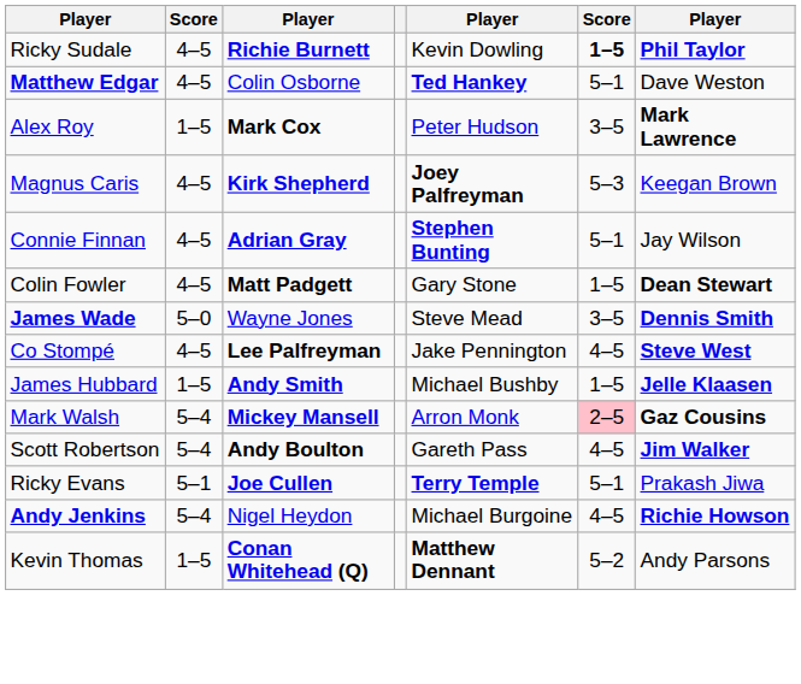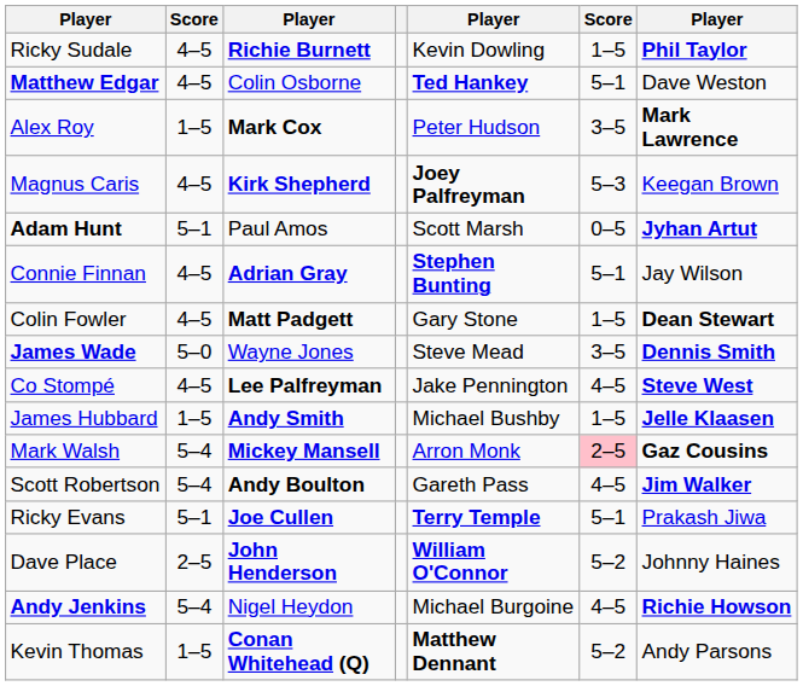 <table class="wikitable">
 <tr style="font-size:10pt;font-weight:bold">
 <th width=230>Player</th>
 <th width=40>Score</th>
 <th width=230>Player</th>
 <th width=10></th>
 <th width=230>Player</th>
 <th width=40>Score</th>
 <th width=230>Player</th>
 </tr>
 <tr>
 <td> Ricky Sudale</td>
 <td align=center>4–5</td>
 <td><strong> <a href='#'>Richie Burnett</a></strong></td>
 <td></td>
 <td> Kevin Dowling</td>
-<td align=center><strong>1–5</strong></td>
+<td align=center>1–5</td>
 <td><strong> <a href='#'>Phil Taylor</a></strong></td>
 </tr>
 <tr>
 <td><strong> <a href='#'>Matthew Edgar</a></strong></td>
 <td align=center>4–5</td>
 <td> <a href='#'>Colin Osborne</a></td>
 <td></td>
 <td><strong> <a href='#'>Ted Hankey</a></strong></td>
 <td align=center>5–1</td>
 <td> Dave Weston</td>
 </tr>
 <tr>
 <td> <a href='#'>Alex Roy</a></td>
 <td align=center>1–5</td>
 <td><strong> Mark Cox</strong></td>
 <td></td>
 <td> <a href='#'>Peter Hudson</a></td>
 <td align=center>3–5</td>
 <td><strong> Mark Lawrence</strong></td>
 </tr>
 <tr>
 <td> <a href='#'>Magnus Caris</a></td>
 <td align=center>4–5</td>
 <td><strong> <a href='#'>Kirk Shepherd</a></strong></td>
 <td></td>
 <td><strong> Joey Palfreyman</strong></td>
 <td align=center>5–3</td>
 <td> <a href='#'>Keegan Brown</a></td>
+</tr>
+<tr>
+<td><strong> Adam Hunt</strong></td>
+<td align=center>5–1</td>
+<td> Paul Amos</td>
+<td></td>
+<td> Scott Marsh</td>
+<td align=center>0–5</td>
+<td><strong> <a href='#'>Jyhan Artut</a></strong></td>
 </tr>
 <tr>
 <td> <a href='#'>Connie Finnan</a></td>
 <td align=center>4–5</td>
 <td><strong> <a href='#'>Adrian Gray</a></strong></td>
 <td></td>
 <td><strong> <a href='#'>Stephen Bunting</a></strong></td>
 <td align=center>5–1</td>
 <td> Jay Wilson</td>
 </tr>
 <tr>
 <td> Colin Fowler</td>
 <td align=center>4–5</td>
 <td><strong> Matt Padgett</strong></td>
 <td></td>
 <td> Gary Stone</td>
 <td align=center>1–5</td>
 <td><strong> Dean Stewart</strong></td>
 </tr>
 <tr>
 <td><strong> <a href='#'>James Wade</a></strong></td>
 <td align=center>5–0</td>
 <td> <a href='#'>Wayne Jones</a></td>
 <td></td>
 <td> Steve Mead</td>
 <td align=center>3–5</td>
 <td><strong> <a href='#'>Dennis Smith</a></strong></td>
 </tr>
 <tr>
 <td> <a href='#'>Co Stompé</a></td>
 <td align=center>4–5</td>
 <td><strong> Lee Palfreyman</strong></td>
 <td></td>
 <td> Jake Pennington</td>
 <td align=center>4–5</td>
 <td><strong> <a href='#'>Steve West</a></strong></td>
 </tr>
 <tr>
 <td> <a href='#'>James Hubbard</a></td>
 <td align=center>1–5</td>
 <td><strong> <a href='#'>Andy Smith</a></strong></td>
 <td></td>
 <td> Michael Bushby</td>
 <td align=center>1–5</td>
 <td><strong> <a href='#'>Jelle Klaasen</a></strong></td>
 </tr>
 <tr>
 <td> <a href='#'>Mark Walsh</a></td>
 <td align=center>5–4</td>
 <td><strong> <a href='#'>Mickey Mansell</a></strong></td>
 <td></td>
 <td> <a href='#'>Arron Monk</a></td>
 <td align=center style="background: pink;">2–5</td>
 <td><strong> Gaz Cousins</strong></td>
 </tr>
 <tr>
 <td> Scott Robertson</td>
 <td align=center>5–4</td>
 <td><strong> Andy Boulton</strong></td>
 <td></td>
 <td> Gareth Pass</td>
 <td align=center>4–5</td>
 <td><strong> <a href='#'>Jim Walker</a></strong></td>
 </tr>
 <tr>
 <td> Ricky Evans</td>
 <td align=center>5–1</td>
 <td><strong> <a href='#'>Joe Cullen</a></strong></td>
 <td></td>
 <td><strong> <a href='#'>Terry Temple</a></strong></td>
 <td align=center>5–1</td>
 <td> <a href='#'>Prakash Jiwa</a></td>
 </tr>
 <tr>
+<td> Dave Place</td>
+<td align=center>2–5</td>
+<td><strong> <a href='#'>John Henderson</a></strong></td>
+<td></td>
+<td><strong> <a href='#'>William O'Connor</a></strong></td>
+<td align=center>5–2</td>
+<td> Johnny Haines</td>
+</tr>
+<tr>
 <td><strong> <a href='#'>Andy Jenkins</a></strong></td>
 <td align=center>5–4</td>
 <td> <a href='#'>Nigel Heydon</a></td>
 <td></td>
 <td> Michael Burgoine</td>
 <td align=center>4–5</td>
 <td><strong> <a href='#'>Richie Howson</a></strong></td>
 </tr>
 <tr>
 <td> Kevin Thomas</td>
 <td align=center>1–5</td>
 <td><strong> <a href='#'>Conan Whitehead</a> (Q)</strong></td>
 <td></td>
 <td><strong> Matthew Dennant</strong></td>
 <td align=center>5–2</td>
 <td> Andy Parsons</td>
 </tr>
 </table>
